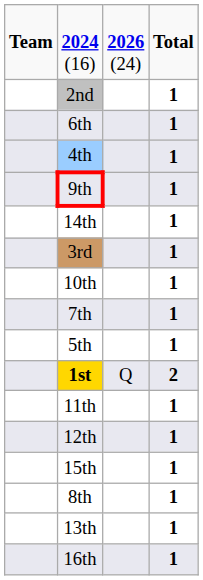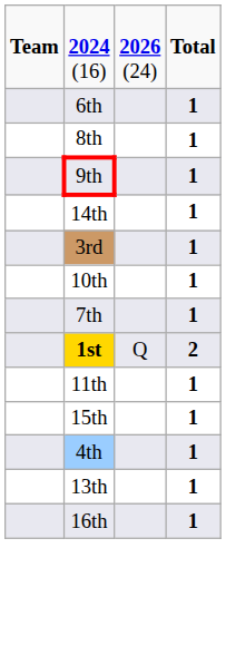 <table class="wikitable" style="text-align:center; font-size:90%">
 <tr bgcolor=>
 <td><strong>Team</strong></td>
 <td><strong><br><a href='#'>2024</a><br></strong>(16)</td>
 <td><strong><br><a href='#'>2026</a><br></strong>(24)</td>
 <td><strong>Total</strong></td>
 </tr>
-<tr bgcolor= #FFFFFF>
-<td align=left></td>
-<td bgcolor=silver>2nd</td>
-<td></td>
-<td><strong>1</strong></td>
-</tr>
 <tr bgcolor= #E8E8F0>
 <td align=left></td>
 <td>6th</td>
 <td></td>
 <td><strong>1</strong></td>
 </tr>
-<tr bgcolor= #E8E8F0>
+<tr bgcolor= #FFFFFF>
 <td align=left></td>
-<td bgcolor=#9ACDFF>4th</td>
+<td>8th</td>
 <td></td>
 <td><strong>1</strong></td>
 </tr>
 <tr bgcolor= #E8E8F0>
 <td align=left></td>
 <td style="border:3px solid red">9th</td>
 <td></td>
 <td><strong>1</strong></td>
 </tr>
 <tr bgcolor= #FFFFFF>
 <td align=left></td>
 <td>14th</td>
 <td></td>
 <td><strong>1</strong></td>
 </tr>
 <tr bgcolor= #E8E8F0>
 <td align=left></td>
 <td bgcolor=#CC9966>3rd</td>
 <td></td>
 <td><strong>1</strong></td>
 </tr>
 <tr bgcolor= #FFFFFF>
 <td align=left></td>
 <td>10th</td>
 <td></td>
 <td><strong>1</strong></td>
 </tr>
 <tr bgcolor= #E8E8F0>
 <td align=left></td>
 <td>7th</td>
 <td></td>
 <td><strong>1</strong></td>
 </tr>
-<tr bgcolor= #FFFFFF>
-<td align=left></td>
-<td>5th</td>
-<td></td>
-<td><strong>1</strong></td>
-</tr>
 <tr bgcolor= #E8E8F0>
 <td align=left></td>
 <td bgcolor=gold><strong>1st</strong></td>
 <td>Q</td>
 <td><strong>2</strong></td>
 </tr>
 <tr bgcolor= #FFFFFF>
 <td align=left></td>
 <td>11th</td>
 <td></td>
 <td><strong>1</strong></td>
 </tr>
-<tr bgcolor= #E8E8F0>
-<td align=left></td>
-<td>12th</td>
-<td></td>
-<td><strong>1</strong></td>
-</tr>
 <tr bgcolor= #FFFFFF>
 <td align=left></td>
 <td>15th</td>
 <td></td>
 <td><strong>1</strong></td>
 </tr>
-<tr bgcolor= #FFFFFF>
+<tr bgcolor= #E8E8F0>
 <td align=left></td>
-<td>8th</td>
+<td bgcolor=#9ACDFF>4th</td>
 <td></td>
 <td><strong>1</strong></td>
 </tr>
 <tr bgcolor= #FFFFFF>
 <td align=left></td>
 <td>13th</td>
 <td></td>
 <td><strong>1</strong></td>
 </tr>
 <tr bgcolor= #E8E8F0>
 <td align=left></td>
 <td>16th</td>
 <td></td>
 <td><strong>1</strong></td>
 </tr>
 </table>
